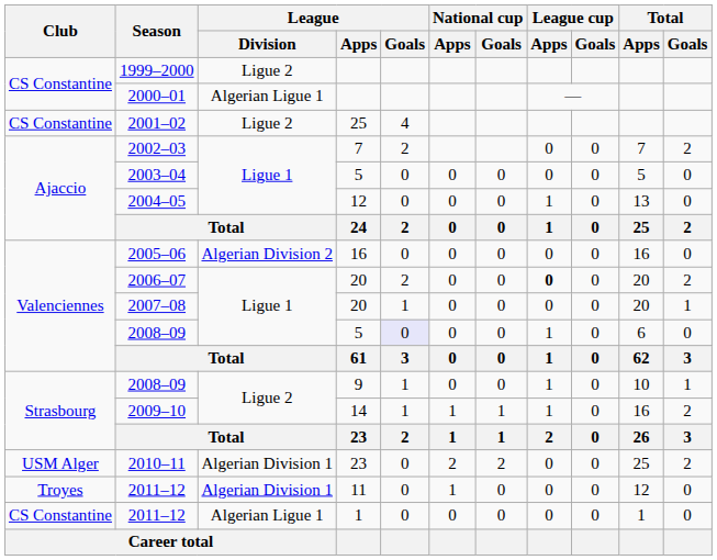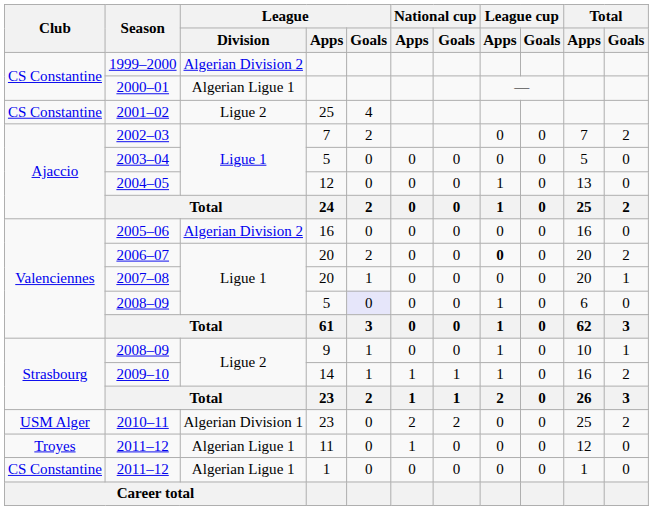 <table class="wikitable" style="text-align:center">
 <tr>
 <th rowspan="2">Club</th>
 <th rowspan="2">Season</th>
 <th colspan="3">League</th>
 <th colspan="2">National cup</th>
 <th colspan="2">League cup</th>
 <th colspan="2">Total</th>
 </tr>
 <tr>
 <th>Division</th>
 <th>Apps</th>
 <th>Goals</th>
 <th>Apps</th>
 <th>Goals</th>
 <th>Apps</th>
 <th>Goals</th>
 <th>Apps</th>
 <th>Goals</th>
 </tr>
 <tr>
 <td rowspan="2"><a href='#'>CS Constantine</a></td>
 <td><a href='#'>1999–2000</a></td>
-<td>Ligue 2</td>
+<td><a href='#'>Algerian Division 2</a></td>
 <td></td>
 <td></td>
 <td></td>
 <td></td>
 <td></td>
 <td></td>
 <td></td>
 <td></td>
 </tr>
 <tr>
 <td><a href='#'>2000–01</a></td>
 <td>Algerian Ligue 1</td>
 <td></td>
 <td></td>
 <td></td>
 <td></td>
 <td colspan="2">—</td>
 <td></td>
 <td></td>
 </tr>
 <tr>
 <td><a href='#'>CS Constantine</a></td>
 <td><a href='#'>2001–02</a></td>
 <td>Ligue 2</td>
 <td>25</td>
 <td>4</td>
 <td></td>
 <td></td>
 <td></td>
 <td></td>
 <td></td>
 <td></td>
 </tr>
 <tr>
 <td rowspan="4"><a href='#'>Ajaccio</a></td>
 <td><a href='#'>2002–03</a></td>
 <td rowspan="3"><a href='#'>Ligue 1</a></td>
 <td>7</td>
 <td>2</td>
 <td></td>
 <td></td>
 <td>0</td>
 <td>0</td>
 <td>7</td>
 <td>2</td>
 </tr>
 <tr>
 <td><a href='#'>2003–04</a></td>
 <td>5</td>
 <td>0</td>
 <td>0</td>
 <td>0</td>
 <td>0</td>
 <td>0</td>
 <td>5</td>
 <td>0</td>
 </tr>
 <tr>
 <td><a href='#'>2004–05</a></td>
 <td>12</td>
 <td>0</td>
 <td>0</td>
 <td>0</td>
 <td>1</td>
 <td>0</td>
 <td>13</td>
 <td>0</td>
 </tr>
 <tr>
 <th colspan="2">Total</th>
 <th>24</th>
 <th>2</th>
 <th>0</th>
 <th>0</th>
 <th>1</th>
 <th>0</th>
 <th>25</th>
 <th>2</th>
 </tr>
 <tr>
 <td rowspan="5"><a href='#'>Valenciennes</a></td>
 <td><a href='#'>2005–06</a></td>
 <td><a href='#'>Algerian Division 2</a></td>
 <td>16</td>
 <td>0</td>
 <td>0</td>
 <td>0</td>
 <td>0</td>
 <td>0</td>
 <td>16</td>
 <td>0</td>
 </tr>
 <tr>
 <td><a href='#'>2006–07</a></td>
 <td rowspan="3">Ligue 1</td>
 <td>20</td>
 <td>2</td>
 <td>0</td>
 <td>0</td>
 <td><strong>0</strong></td>
 <td>0</td>
 <td>20</td>
 <td>2</td>
 </tr>
 <tr>
 <td><a href='#'>2007–08</a></td>
 <td>20</td>
 <td>1</td>
 <td>0</td>
 <td>0</td>
 <td>0</td>
 <td>0</td>
 <td>20</td>
 <td>1</td>
 </tr>
 <tr>
 <td><a href='#'>2008–09</a></td>
 <td>5</td>
 <td style="background: lavender;">0</td>
 <td>0</td>
 <td>0</td>
 <td>1</td>
 <td>0</td>
 <td>6</td>
 <td>0</td>
 </tr>
 <tr>
 <th colspan="2">Total</th>
 <th>61</th>
 <th>3</th>
 <th>0</th>
 <th>0</th>
 <th>1</th>
 <th>0</th>
 <th>62</th>
 <th>3</th>
 </tr>
 <tr>
 <td rowspan="3"><a href='#'>Strasbourg</a></td>
 <td><a href='#'>2008–09</a></td>
 <td rowspan="2">Ligue 2</td>
 <td>9</td>
 <td>1</td>
 <td>0</td>
 <td>0</td>
 <td>1</td>
 <td>0</td>
 <td>10</td>
 <td>1</td>
 </tr>
 <tr>
 <td><a href='#'>2009–10</a></td>
 <td>14</td>
 <td>1</td>
 <td>1</td>
 <td>1</td>
 <td>1</td>
 <td>0</td>
 <td>16</td>
 <td>2</td>
 </tr>
 <tr>
 <th colspan="2">Total</th>
 <th>23</th>
 <th>2</th>
 <th>1</th>
 <th>1</th>
 <th>2</th>
 <th>0</th>
 <th>26</th>
 <th>3</th>
 </tr>
 <tr>
 <td><a href='#'>USM Alger</a></td>
 <td><a href='#'>2010–11</a></td>
 <td>Algerian Division 1</td>
 <td>23</td>
 <td>0</td>
 <td>2</td>
 <td>2</td>
 <td>0</td>
 <td>0</td>
 <td>25</td>
 <td>2</td>
 </tr>
 <tr>
 <td><a href='#'>Troyes</a></td>
 <td><a href='#'>2011–12</a></td>
-<td><a href='#'>Algerian Division 1</a></td>
+<td>Algerian Ligue 1</td>
 <td>11</td>
 <td>0</td>
 <td>1</td>
 <td>0</td>
 <td>0</td>
 <td>0</td>
 <td>12</td>
 <td>0</td>
 </tr>
 <tr>
 <td><a href='#'>CS Constantine</a></td>
 <td><a href='#'>2011–12</a></td>
 <td>Algerian Ligue 1</td>
 <td>1</td>
 <td>0</td>
 <td>0</td>
 <td>0</td>
 <td>0</td>
 <td>0</td>
 <td>1</td>
 <td>0</td>
 </tr>
 <tr>
 <th colspan="3">Career total</th>
 <th></th>
 <th></th>
 <th></th>
 <th></th>
 <th></th>
 <th></th>
 <th></th>
 <th></th>
 </tr>
 </table>
